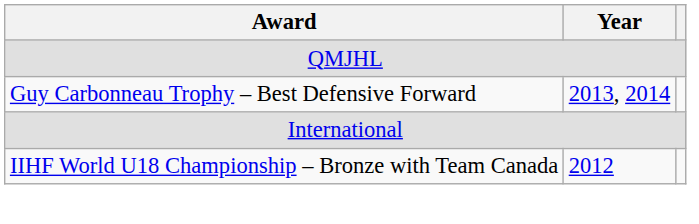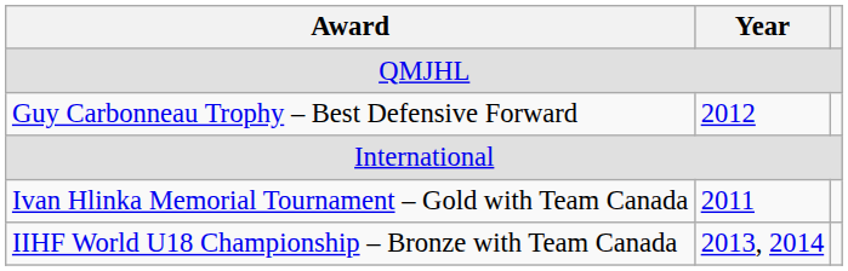 <table class="wikitable">
 <tr>
 <th>Award</th>
 <th>Year</th>
 <th></th>
 </tr>
 <tr ALIGN="center" bgcolor="#e0e0e0">
 <td colspan="3"><a href='#'>QMJHL</a></td>
 </tr>
 <tr>
 <td><a href='#'>Guy Carbonneau Trophy</a> – Best Defensive Forward</td>
-<td><a href='#'>2013</a>, <a href='#'>2014</a></td>
+<td><a href='#'>2012</a></td>
 <td></td>
 </tr>
 <tr ALIGN="center" bgcolor="#e0e0e0">
 <td colspan="3"><a href='#'>International</a></td>
 </tr>
 <tr>
+<td><a href='#'>Ivan Hlinka Memorial Tournament</a> – Gold with Team Canada</td>
+<td><a href='#'>2011</a></td>
+<td></td>
+</tr>
+<tr>
 <td><a href='#'>IIHF World U18 Championship</a> – Bronze with Team Canada</td>
-<td><a href='#'>2012</a></td>
+<td><a href='#'>2013</a>, <a href='#'>2014</a></td>
 <td></td>
 </tr>
 </table>
